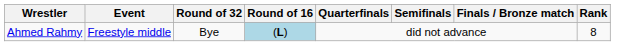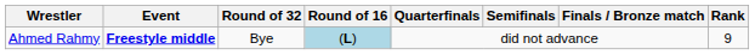 <table class=wikitable style="font-size:90%">
 <tr>
 <th>Wrestler</th>
 <th>Event</th>
 <th>Round of 32</th>
 <th>Round of 16</th>
 <th>Quarterfinals</th>
 <th>Semifinals</th>
 <th>Finals / Bronze match</th>
 <th>Rank</th>
 </tr>
 <tr>
 <td><a href='#'>Ahmed Rahmy</a></td>
-<td><a href='#'>Freestyle middle</a></td>
+<td><strong><a href='#'>Freestyle middle</a></strong></td>
 <td align=center>Bye</td>
 <td align=center style="background: lightblue;"> (<strong>L</strong>)</td>
 <td align=center colspan=3>did not advance</td>
-<td align=center>8</td>
+<td align=center>9</td>
 </tr>
 </table>
